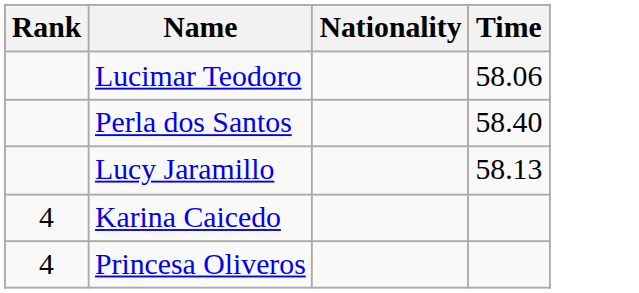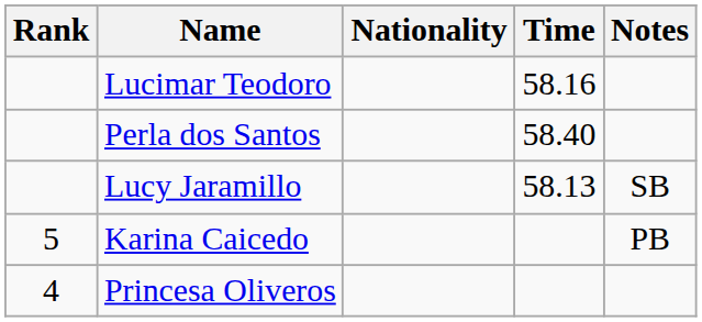 <table class="wikitable sortable" style="text-align:center">
 <tr>
 <th>Rank</th>
 <th>Name</th>
 <th>Nationality</th>
 <th>Time</th>
+<th>Notes</th>
 </tr>
 <tr>
 <td></td>
 <td align=left><a href='#'>Lucimar Teodoro</a></td>
 <td align=left></td>
-<td>58.06</td>
+<td>58.16</td>
+<td></td>
 </tr>
 <tr>
 <td></td>
 <td align=left><a href='#'>Perla dos Santos</a></td>
 <td align=left></td>
 <td>58.40</td>
+<td></td>
 </tr>
 <tr>
 <td></td>
 <td align=left><a href='#'>Lucy Jaramillo</a></td>
 <td align=left></td>
 <td>58.13</td>
+<td>SB</td>
 </tr>
 <tr>
-<td>4</td>
+<td>5</td>
 <td align=left><a href='#'>Karina Caicedo</a></td>
 <td align=left></td>
 <td></td>
+<td>PB</td>
 </tr>
 <tr>
 <td>4</td>
 <td align=left><a href='#'>Princesa Oliveros</a></td>
 <td align=left></td>
 <td></td>
+<td></td>
 </tr>
 </table>
